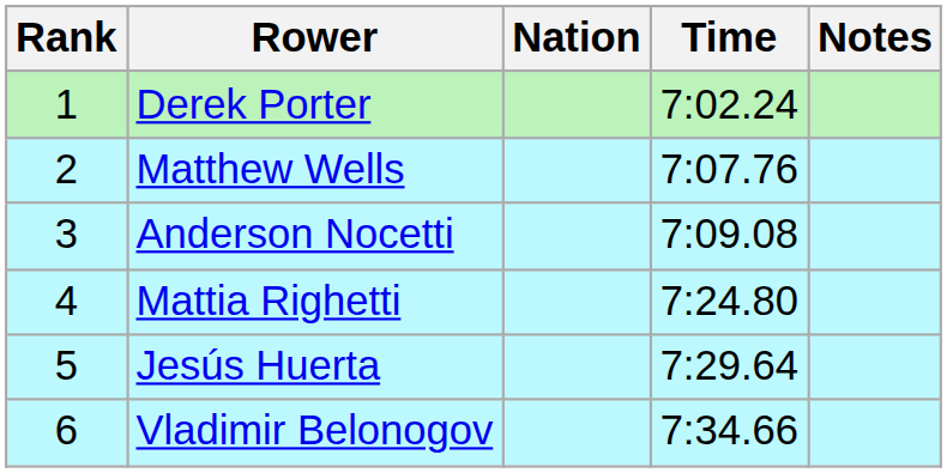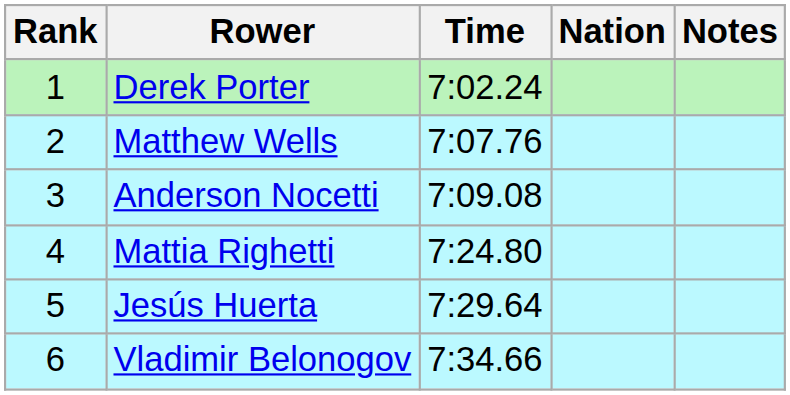 <table class="wikitable sortable" style="text-align:center">
 <tr>
 <th>Rank</th>
 <th>Rower</th>
+<th>Time</th>
 <th>Nation</th>
-<th>Time</th>
 <th>Notes</th>
 </tr>
 <tr bgcolor=bbf3bb>
 <td>1</td>
 <td align=left><a href='#'>Derek Porter</a></td>
+<td>7:02.24</td>
 <td align=left></td>
-<td>7:02.24</td>
 <td></td>
 </tr>
 <tr bgcolor=bbf9ff>
 <td>2</td>
 <td align=left><a href='#'>Matthew Wells</a></td>
+<td>7:07.76</td>
 <td align=left></td>
-<td>7:07.76</td>
 <td></td>
 </tr>
 <tr bgcolor=bbf9ff>
 <td>3</td>
 <td align=left><a href='#'>Anderson Nocetti</a></td>
+<td>7:09.08</td>
 <td align=left></td>
-<td>7:09.08</td>
 <td></td>
 </tr>
 <tr bgcolor=bbf9ff>
 <td>4</td>
 <td align=left><a href='#'>Mattia Righetti</a></td>
+<td>7:24.80</td>
 <td align=left></td>
-<td>7:24.80</td>
 <td></td>
 </tr>
 <tr bgcolor=bbf9ff>
 <td>5</td>
 <td align=left><a href='#'>Jesús Huerta</a></td>
+<td>7:29.64</td>
 <td align=left></td>
-<td>7:29.64</td>
 <td></td>
 </tr>
 <tr bgcolor=bbf9ff>
 <td>6</td>
 <td align=left><a href='#'>Vladimir Belonogov</a></td>
+<td>7:34.66</td>
 <td align=left></td>
-<td>7:34.66</td>
 <td></td>
 </tr>
 </table>
